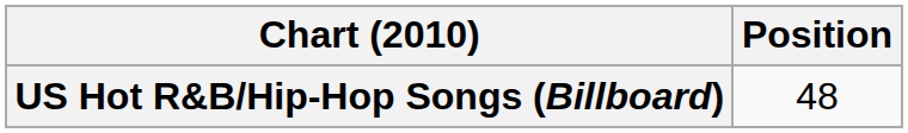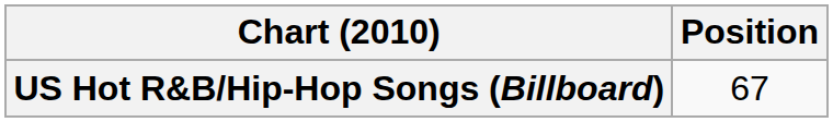 <table class="wikitable plainrowheaders" style="text-align:center">
 <tr>
 <th scope="col">Chart (2010)</th>
 <th scope="col">Position</th>
 </tr>
 <tr>
 <th scope="row">US Hot R&B/Hip-Hop Songs (<em>Billboard</em>)</th>
-<td>48</td>
+<td>67</td>
 </tr>
 </table>
